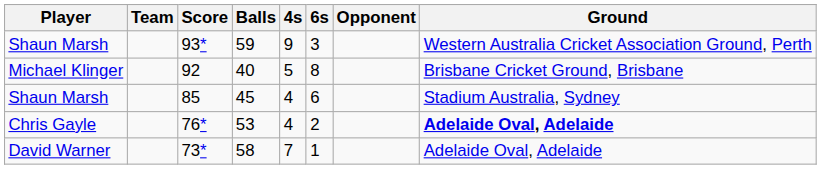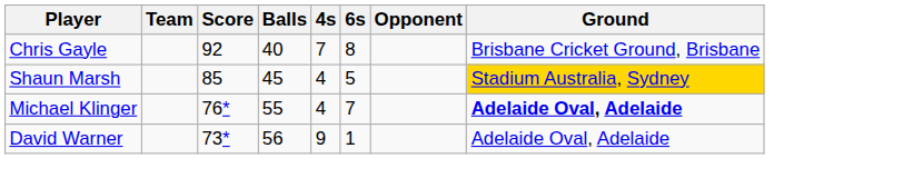 <table class="wikitable">
 <tr>
 <th>Player</th>
 <th>Team</th>
 <th>Score</th>
 <th>Balls</th>
 <th>4s</th>
 <th>6s</th>
 <th>Opponent</th>
 <th>Ground</th>
 </tr>
 <tr>
-<td><a href='#'>Shaun Marsh</a></td>
-<td></td>
-<td>93<a href='#'>*</a></td>
-<td>59</td>
-<td>9</td>
-<td>3</td>
-<td></td>
-<td><a href='#'>Western Australia Cricket Association Ground</a>, <a href='#'>Perth</a></td>
-</tr>
-<tr>
-<td><a href='#'>Michael Klinger</a></td>
+<td><a href='#'>Chris Gayle</a></td>
 <td></td>
 <td>92</td>
 <td>40</td>
-<td>5</td>
+<td>7</td>
 <td>8</td>
 <td></td>
 <td><a href='#'>Brisbane Cricket Ground</a>, <a href='#'>Brisbane</a></td>
 </tr>
 <tr>
 <td><a href='#'>Shaun Marsh</a></td>
 <td></td>
 <td>85</td>
 <td>45</td>
 <td>4</td>
-<td>6</td>
+<td>5</td>
 <td></td>
-<td><a href='#'>Stadium Australia</a>, <a href='#'>Sydney</a></td>
+<td style="background: gold;"><a href='#'>Stadium Australia</a>, <a href='#'>Sydney</a></td>
 </tr>
 <tr>
-<td><a href='#'>Chris Gayle</a></td>
+<td><a href='#'>Michael Klinger</a></td>
 <td></td>
 <td>76<a href='#'>*</a></td>
-<td>53</td>
+<td>55</td>
 <td>4</td>
-<td>2</td>
+<td>7</td>
 <td></td>
 <td><strong><a href='#'>Adelaide Oval</a>, <a href='#'>Adelaide</a></strong></td>
 </tr>
 <tr>
 <td><a href='#'>David Warner</a></td>
 <td></td>
 <td>73<a href='#'>*</a></td>
-<td>58</td>
-<td>7</td>
+<td>56</td>
+<td>9</td>
 <td>1</td>
 <td></td>
 <td><a href='#'>Adelaide Oval</a>, <a href='#'>Adelaide</a></td>
 </tr>
 </table>
